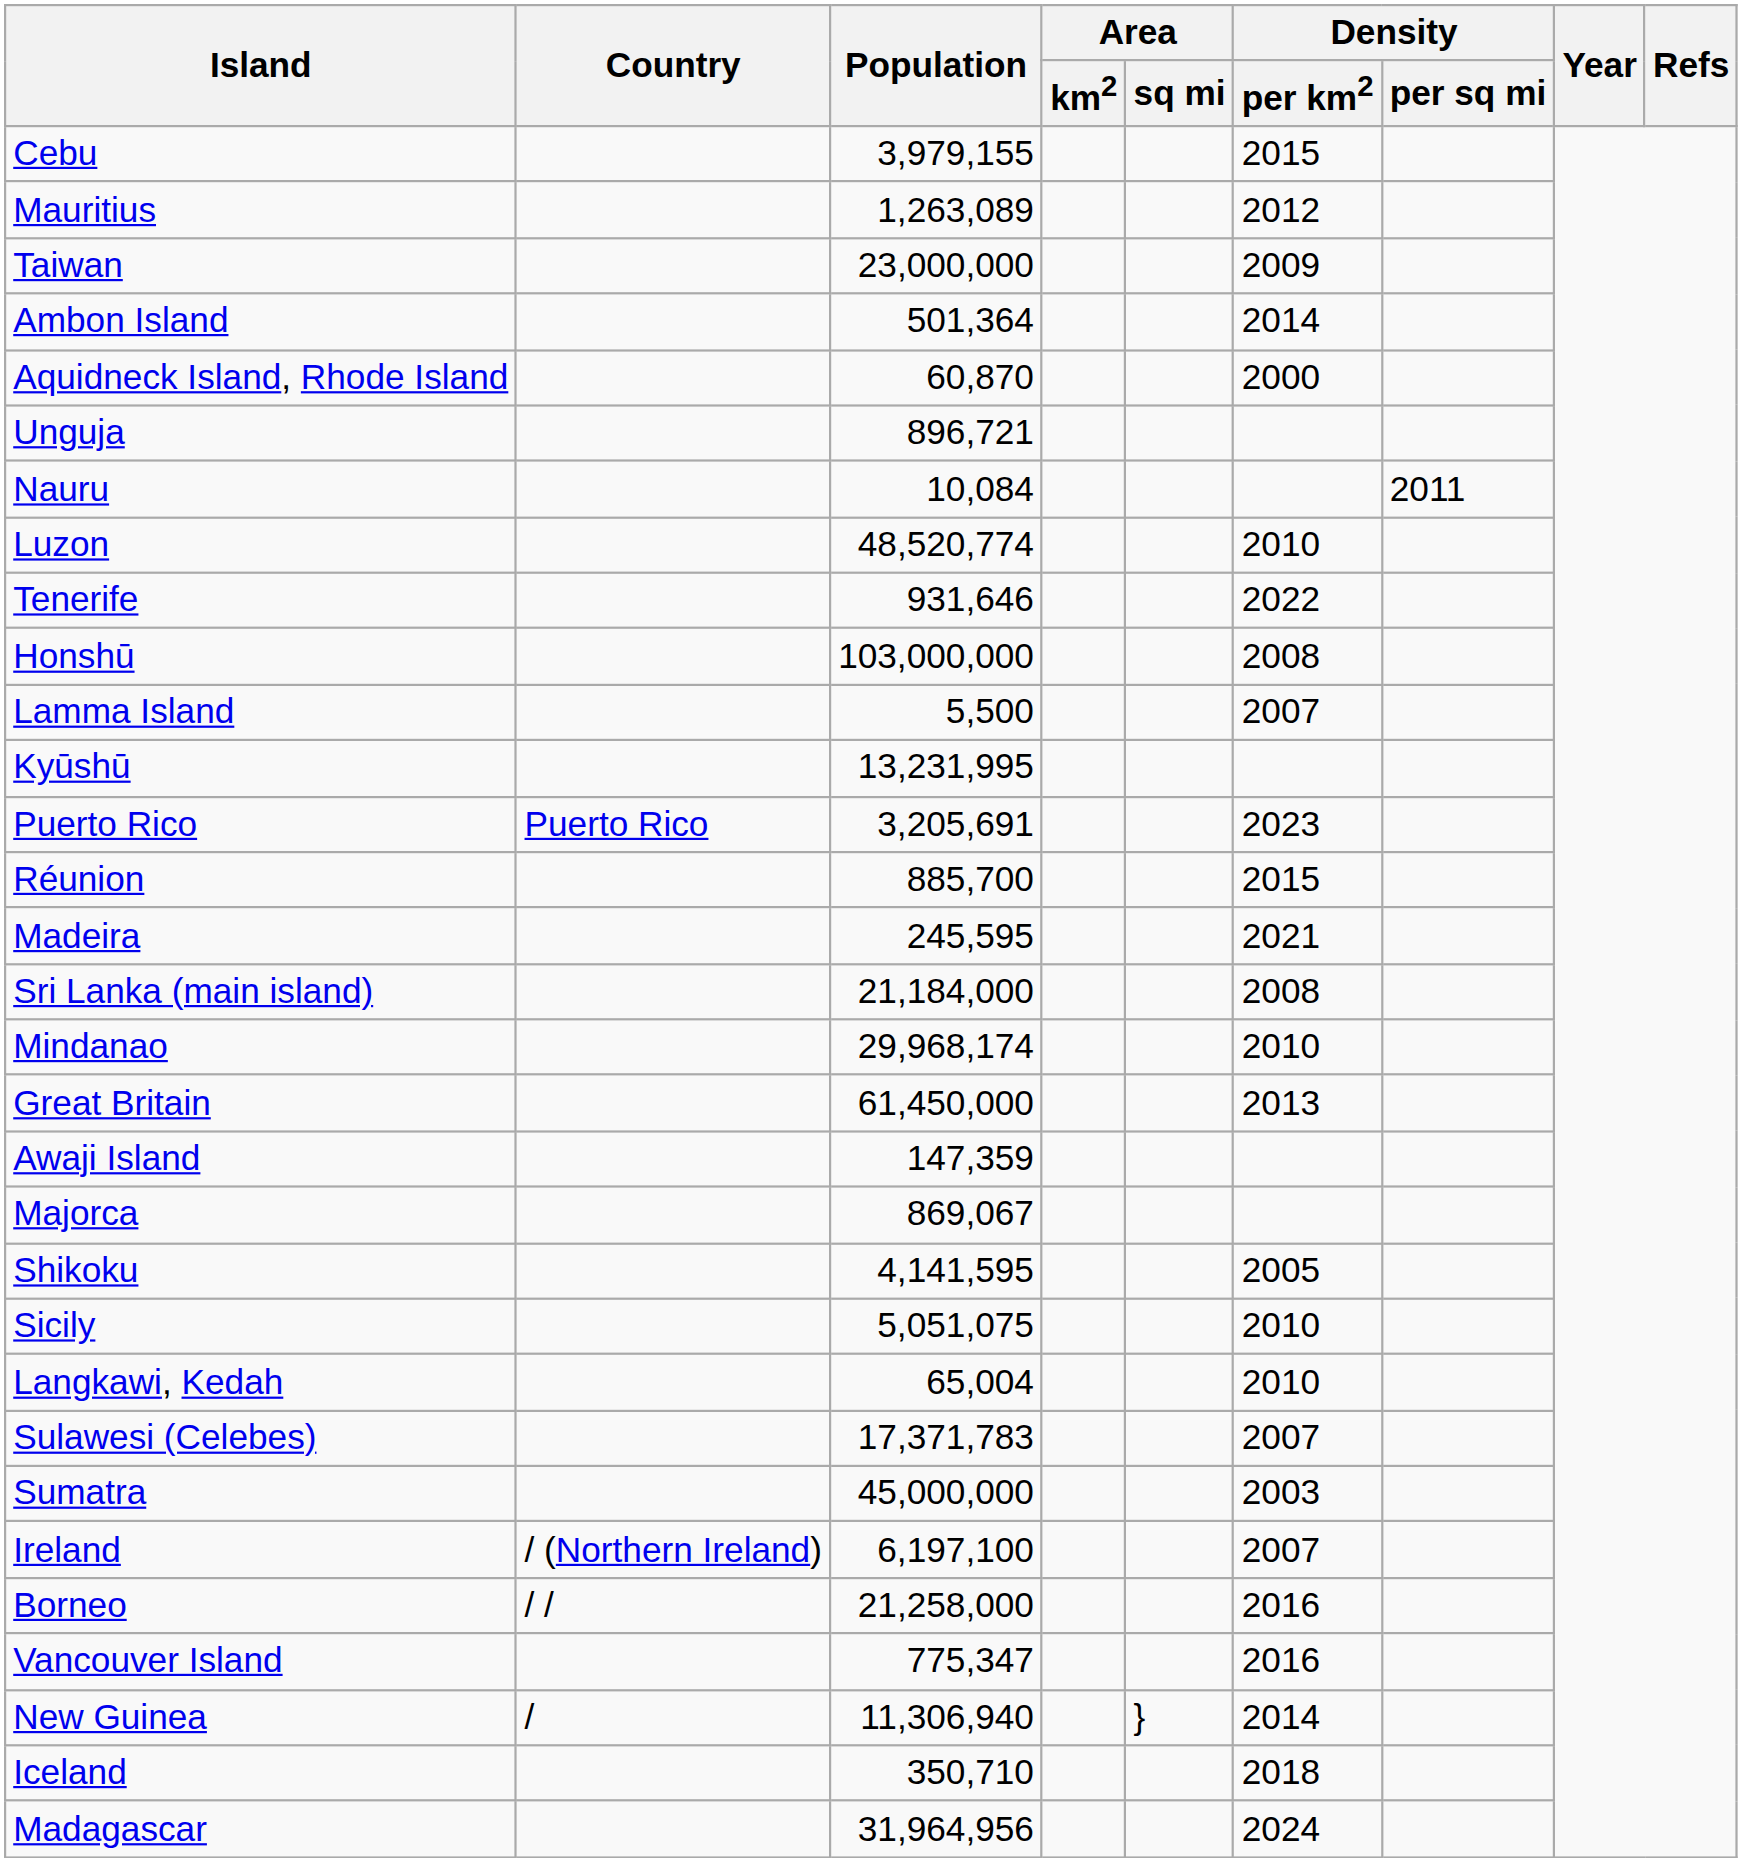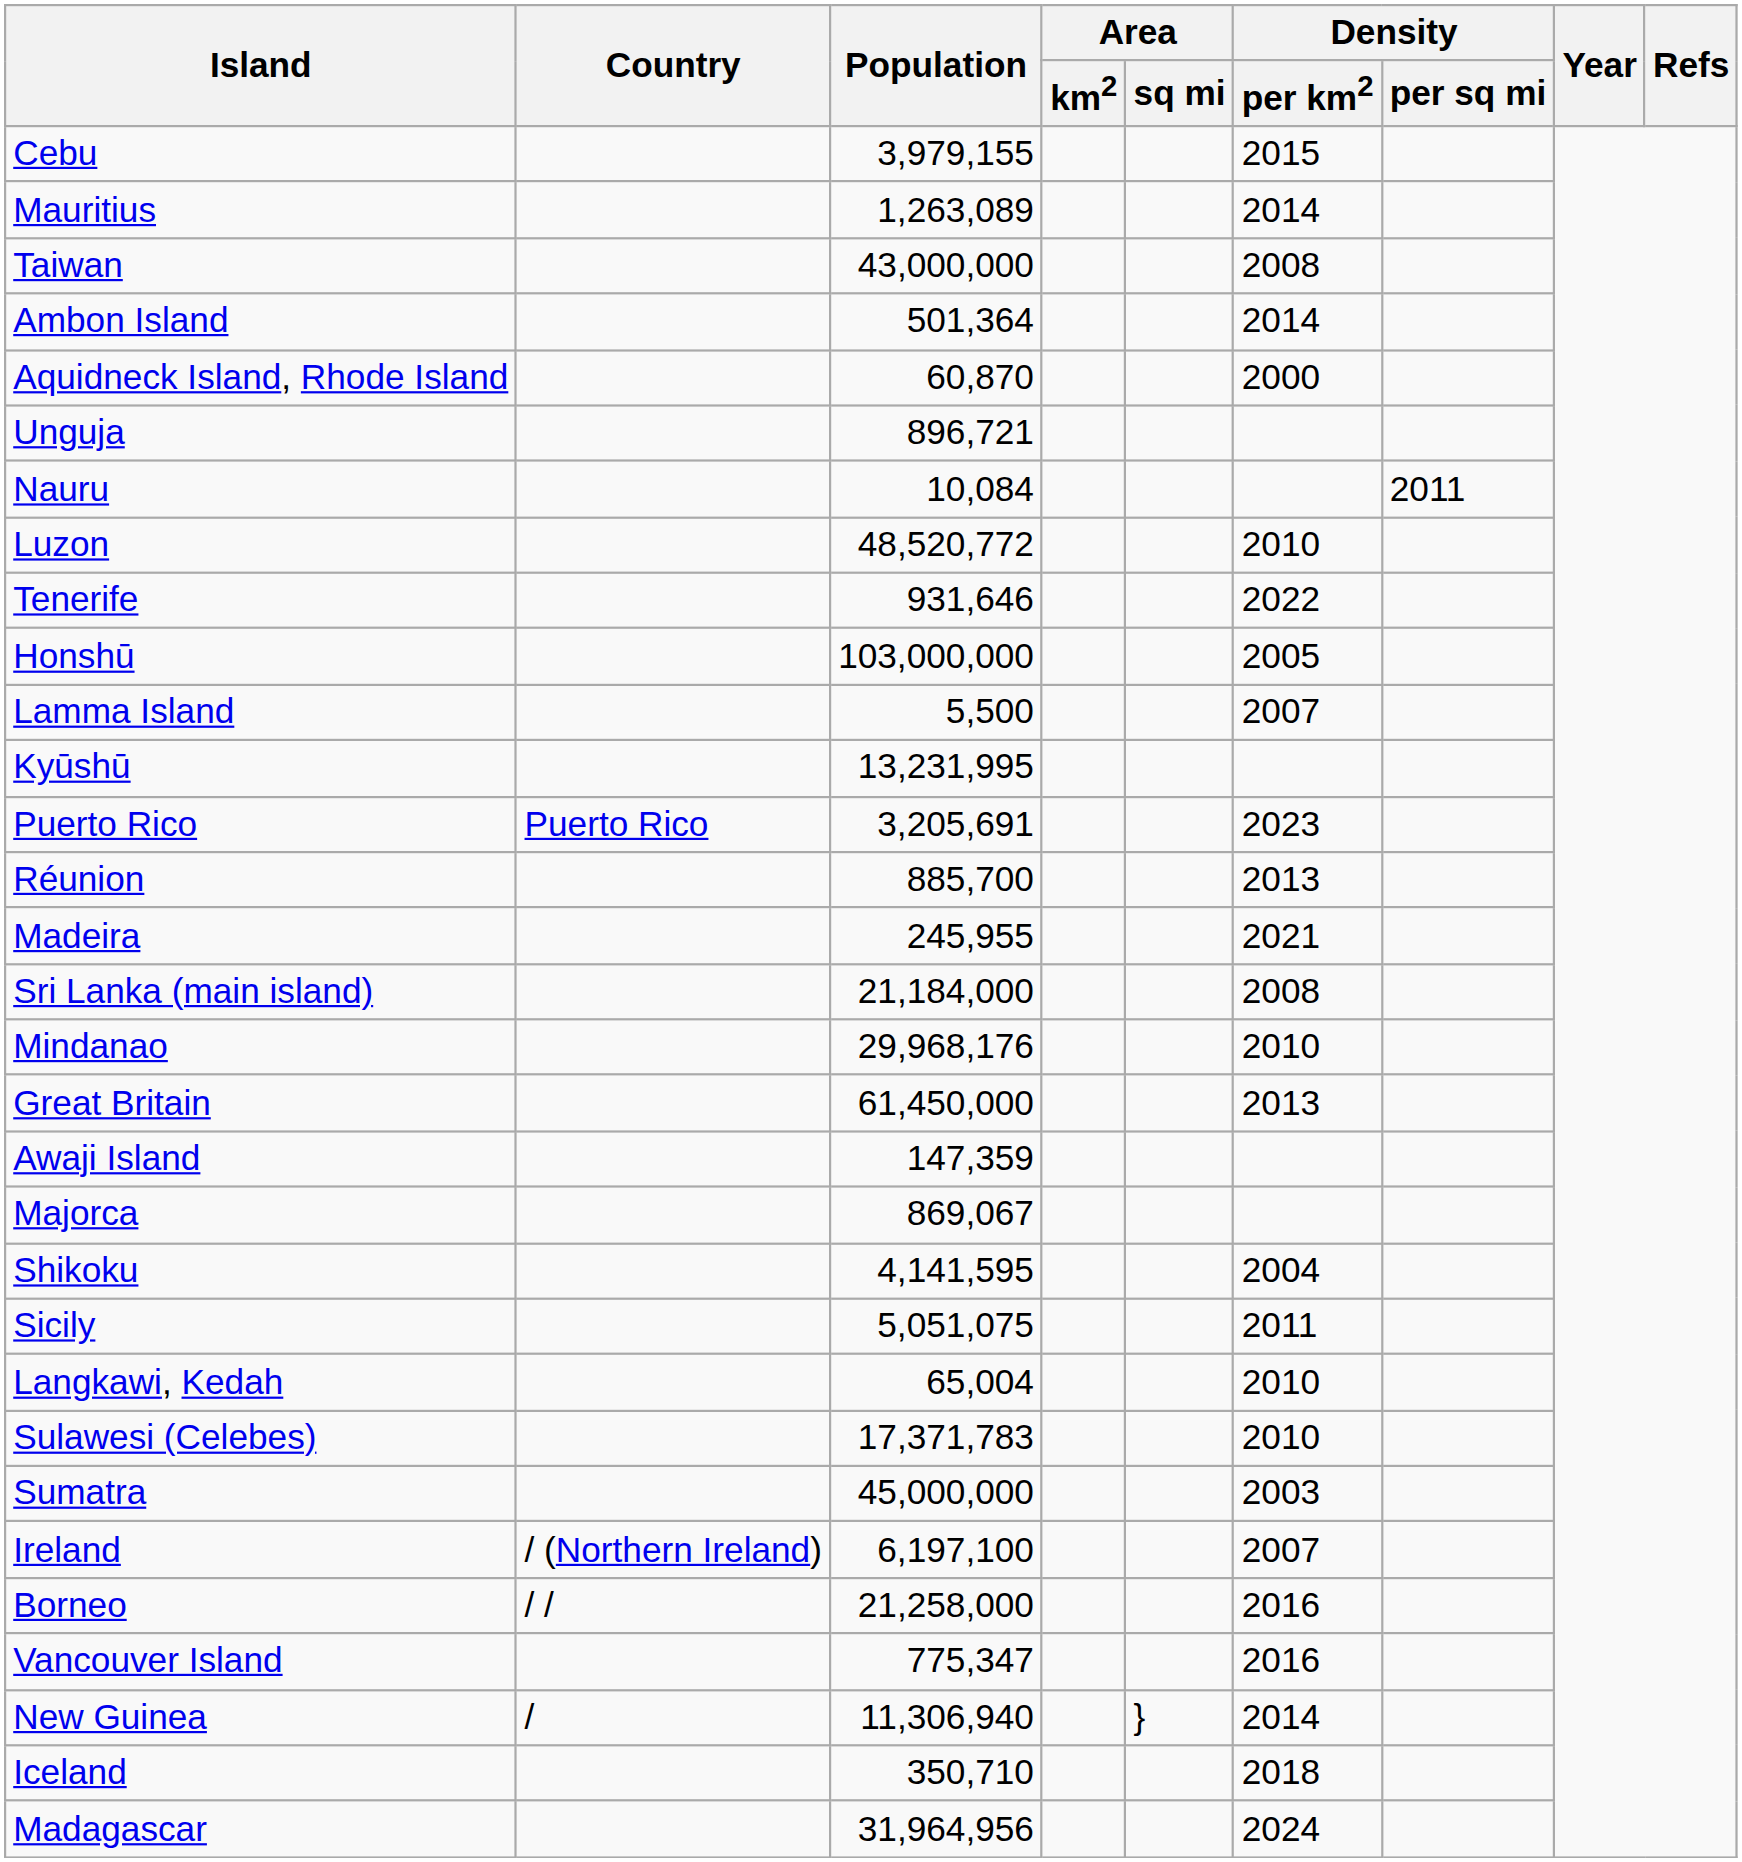 <table class="wikitable sortable">
 <tr>
 <th rowspan=2>Island</th>
 <th rowspan=2>Country</th>
 <th rowspan=2>Population</th>
 <th colspan=2>Area</th>
 <th colspan=2>Density</th>
 <th rowspan=2>Year</th>
 <th rowspan=2>Refs</th>
 </tr>
 <tr>
 <th>km<sup>2</sup></th>
 <th>sq mi</th>
 <th>per km<sup>2</sup></th>
 <th>per sq mi</th>
 </tr>
 <tr>
 <td><a href='#'>Cebu</a></td>
 <td></td>
 <td align="right">3,979,155</td>
 <td></td>
 <td></td>
 <td>2015</td>
 <td></td>
 </tr>
 <tr>
 <td><a href='#'>Mauritius</a></td>
 <td></td>
 <td align="right">1,263,089</td>
 <td></td>
 <td></td>
-<td>2012</td>
+<td>2014</td>
 <td></td>
 </tr>
 <tr>
 <td><a href='#'>Taiwan</a></td>
 <td></td>
-<td align="right">23,000,000</td>
+<td align="right">43,000,000</td>
 <td></td>
 <td></td>
-<td>2009</td>
+<td>2008</td>
 <td></td>
 </tr>
 <tr>
 <td><a href='#'>Ambon Island</a></td>
 <td></td>
 <td align="right">501,364</td>
 <td></td>
 <td></td>
 <td>2014</td>
 <td></td>
 </tr>
 <tr>
 <td><a href='#'>Aquidneck Island</a>, <a href='#'>Rhode Island</a></td>
 <td></td>
 <td align="right">60,870</td>
 <td></td>
 <td></td>
 <td>2000</td>
 <td></td>
 </tr>
 <tr>
 <td><a href='#'>Unguja</a></td>
 <td></td>
 <td align="right">896,721</td>
 <td></td>
 <td></td>
 <td></td>
 <td></td>
 </tr>
 <tr>
 <td><a href='#'>Nauru</a></td>
 <td></td>
 <td align="right">10,084</td>
 <td></td>
 <td></td>
 <td></td>
 <td>2011</td>
 </tr>
 <tr>
 <td><a href='#'>Luzon</a></td>
 <td></td>
-<td align="right">48,520,774</td>
+<td align="right">48,520,772</td>
 <td></td>
 <td></td>
 <td>2010</td>
 <td></td>
 </tr>
 <tr>
 <td><a href='#'>Tenerife</a></td>
 <td></td>
 <td align="right">931,646</td>
 <td></td>
 <td></td>
 <td>2022</td>
 <td></td>
 </tr>
 <tr>
 <td><a href='#'>Honshū</a></td>
 <td></td>
 <td align="right">103,000,000</td>
 <td></td>
 <td></td>
-<td>2008</td>
+<td>2005</td>
 <td></td>
 </tr>
 <tr>
 <td><a href='#'>Lamma Island</a></td>
 <td></td>
 <td align="right">5,500</td>
 <td></td>
 <td></td>
 <td>2007</td>
 <td></td>
 </tr>
 <tr>
 <td><a href='#'>Kyūshū</a></td>
 <td></td>
 <td align="right">13,231,995</td>
 <td></td>
 <td></td>
 <td></td>
 <td></td>
 </tr>
 <tr>
 <td><a href='#'>Puerto Rico</a></td>
 <td> <a href='#'>Puerto Rico</a></td>
 <td align="right">3,205,691</td>
 <td></td>
 <td></td>
 <td>2023</td>
 <td></td>
 </tr>
 <tr>
 <td><a href='#'>Réunion</a></td>
 <td></td>
 <td align="right">885,700</td>
 <td></td>
 <td></td>
-<td>2015</td>
+<td>2013</td>
 <td></td>
 </tr>
 <tr>
 <td><a href='#'>Madeira</a></td>
 <td></td>
-<td align="right">245,595</td>
+<td align="right">245,955</td>
 <td></td>
 <td></td>
 <td>2021</td>
 <td></td>
 </tr>
 <tr>
 <td><a href='#'>Sri Lanka (main island)</a></td>
 <td></td>
 <td align="right">21,184,000</td>
 <td></td>
 <td></td>
 <td>2008</td>
 <td></td>
 </tr>
 <tr>
 <td><a href='#'>Mindanao</a></td>
 <td></td>
-<td align="right">29,968,174</td>
+<td align="right">29,968,176</td>
 <td></td>
 <td></td>
 <td>2010</td>
 <td></td>
 </tr>
 <tr>
 <td><a href='#'>Great Britain</a></td>
 <td></td>
 <td align="right">61,450,000</td>
 <td></td>
 <td></td>
 <td>2013</td>
 <td></td>
 </tr>
 <tr>
 <td><a href='#'>Awaji Island</a></td>
 <td></td>
 <td align="right">147,359</td>
 <td></td>
 <td></td>
 <td></td>
 <td></td>
 </tr>
 <tr>
 <td><a href='#'>Majorca</a></td>
 <td></td>
 <td align="right">869,067</td>
 <td></td>
 <td></td>
 <td></td>
 <td></td>
 </tr>
 <tr>
 <td><a href='#'>Shikoku</a></td>
 <td></td>
 <td align="right">4,141,595</td>
 <td></td>
 <td></td>
-<td>2005</td>
+<td>2004</td>
 <td></td>
 </tr>
 <tr>
 <td><a href='#'>Sicily</a></td>
 <td></td>
 <td align="right">5,051,075</td>
 <td></td>
 <td></td>
-<td>2010</td>
+<td>2011</td>
 <td></td>
 </tr>
 <tr>
 <td><a href='#'>Langkawi</a>, <a href='#'>Kedah</a></td>
 <td></td>
 <td align="right">65,004</td>
 <td></td>
 <td></td>
 <td>2010</td>
 <td></td>
 </tr>
 <tr>
 <td><a href='#'>Sulawesi (Celebes)</a></td>
 <td></td>
 <td align="right">17,371,783</td>
 <td></td>
 <td></td>
-<td>2007</td>
+<td>2010</td>
 <td></td>
 </tr>
 <tr>
 <td><a href='#'>Sumatra</a></td>
 <td></td>
 <td align="right">45,000,000</td>
 <td></td>
 <td></td>
 <td>2003</td>
 <td></td>
 </tr>
 <tr>
 <td><a href='#'>Ireland</a></td>
 <td> /  (<a href='#'>Northern Ireland</a>)</td>
 <td align="right">6,197,100</td>
 <td></td>
 <td></td>
 <td>2007</td>
 <td></td>
 </tr>
 <tr>
 <td><a href='#'>Borneo</a></td>
 <td> /  / </td>
 <td align="right">21,258,000</td>
 <td></td>
 <td></td>
 <td>2016</td>
 <td></td>
 </tr>
 <tr>
 <td><a href='#'>Vancouver Island</a></td>
 <td></td>
 <td align="right">775,347</td>
 <td></td>
 <td></td>
 <td>2016</td>
 <td></td>
 </tr>
 <tr>
 <td><a href='#'>New Guinea</a></td>
 <td> / </td>
 <td align="right">11,306,940</td>
 <td></td>
 <td>}</td>
 <td>2014</td>
 <td></td>
 </tr>
 <tr>
 <td><a href='#'>Iceland</a></td>
 <td></td>
 <td align="right">350,710</td>
 <td></td>
 <td></td>
 <td>2018</td>
 <td></td>
 </tr>
 <tr>
 <td><a href='#'>Madagascar</a></td>
 <td></td>
 <td align="right">31,964,956</td>
 <td></td>
 <td></td>
 <td>2024</td>
 <td></td>
 </tr>
 </table>
